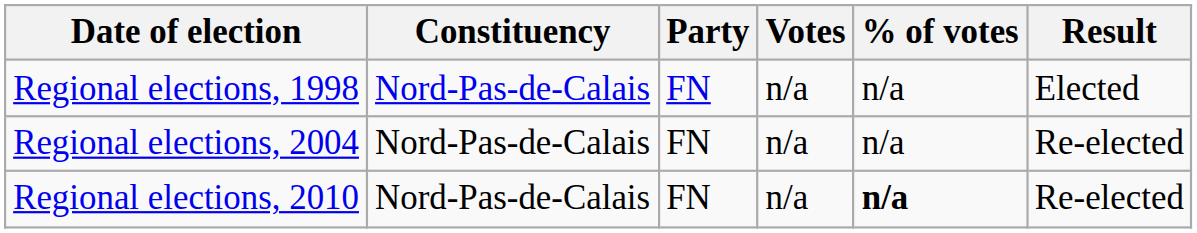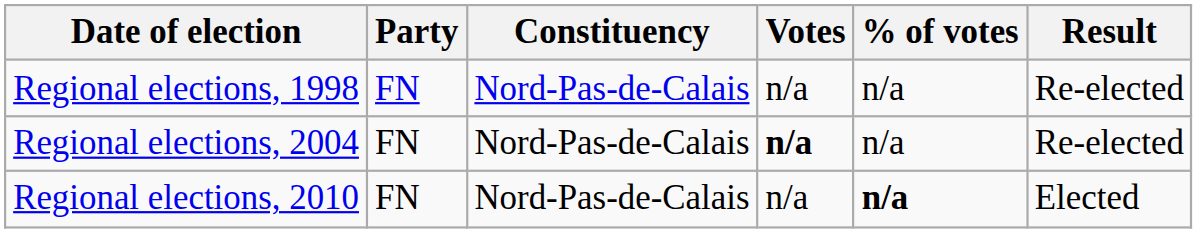 <table class="wikitable">
 <tr>
 <th>Date of election</th>
+<th>Party</th>
 <th>Constituency</th>
-<th>Party</th>
 <th>Votes</th>
 <th>% of votes</th>
 <th>Result</th>
 </tr>
 <tr>
 <td><a href='#'>Regional elections, 1998</a></td>
+<td><a href='#'>FN</a></td>
 <td><a href='#'>Nord-Pas-de-Calais</a></td>
-<td><a href='#'>FN</a></td>
-<td>n/a</td>
-<td>n/a</td>
-<td>Elected</td>
-</tr>
-<tr>
-<td><a href='#'>Regional elections, 2004</a></td>
-<td>Nord-Pas-de-Calais</td>
-<td>FN</td>
 <td>n/a</td>
 <td>n/a</td>
 <td>Re-elected</td>
 </tr>
 <tr>
+<td><a href='#'>Regional elections, 2004</a></td>
+<td>FN</td>
+<td>Nord-Pas-de-Calais</td>
+<td><strong>n/a</strong></td>
+<td>n/a</td>
+<td>Re-elected</td>
+</tr>
+<tr>
 <td><a href='#'>Regional elections, 2010</a></td>
+<td>FN</td>
 <td>Nord-Pas-de-Calais</td>
-<td>FN</td>
 <td>n/a</td>
 <td><strong>n/a</strong></td>
-<td>Re-elected</td>
+<td>Elected</td>
 </tr>
 </table>
